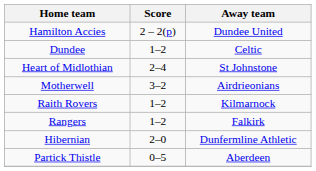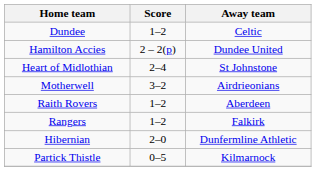 <table class="wikitable" style="text-align: center">
 <tr>
 <th width=170>Home team</th>
 <th width=70>Score</th>
 <th width=170>Away team</th>
 </tr>
 <tr>
+<td><a href='#'>Dundee</a></td>
+<td>1–2</td>
+<td><a href='#'>Celtic</a></td>
+</tr>
+<tr>
 <td><a href='#'>Hamilton Accies</a></td>
 <td>2 – 2(<a href='#'>p</a>)</td>
 <td><a href='#'>Dundee United</a></td>
-</tr>
-<tr>
-<td><a href='#'>Dundee</a></td>
-<td>1–2</td>
-<td><a href='#'>Celtic</a></td>
 </tr>
 <tr>
 <td><a href='#'>Heart of Midlothian</a></td>
 <td>2–4</td>
 <td><a href='#'>St Johnstone</a></td>
 </tr>
 <tr>
 <td><a href='#'>Motherwell</a></td>
 <td>3–2</td>
 <td><a href='#'>Airdrieonians</a></td>
 </tr>
 <tr>
 <td><a href='#'>Raith Rovers</a></td>
 <td>1–2</td>
-<td><a href='#'>Kilmarnock</a></td>
+<td><a href='#'>Aberdeen</a></td>
 </tr>
 <tr>
 <td><a href='#'>Rangers</a></td>
 <td>1–2</td>
 <td><a href='#'>Falkirk</a></td>
 </tr>
 <tr>
 <td><a href='#'>Hibernian</a></td>
 <td>2–0</td>
 <td><a href='#'>Dunfermline Athletic</a></td>
 </tr>
 <tr>
 <td><a href='#'>Partick Thistle</a></td>
 <td>0–5</td>
-<td><a href='#'>Aberdeen</a></td>
+<td><a href='#'>Kilmarnock</a></td>
 </tr>
 <tr>
 </tr>
 </table>
